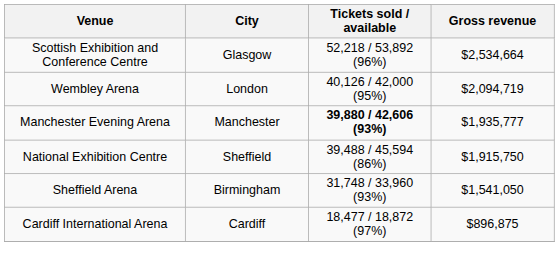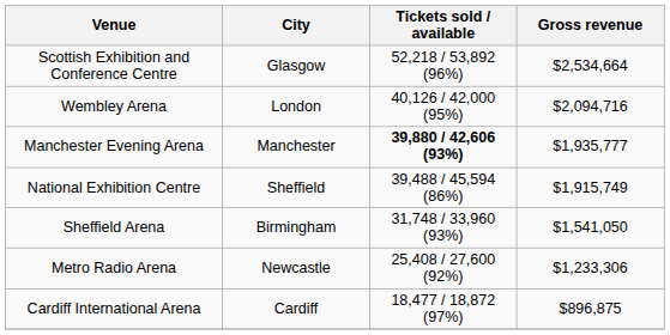 <table class="wikitable" style="text-align:center">
 <tr>
 <th style="width:225px;">Venue</th>
 <th style="width:150px;">City</th>
 <th style="width:150px;">Tickets sold / available</th>
 <th style="width:150px;">Gross revenue</th>
 </tr>
 <tr>
 <td>Scottish Exhibition and Conference Centre</td>
 <td>Glasgow</td>
 <td>52,218 / 53,892 (96%)</td>
 <td>$2,534,664</td>
 </tr>
 <tr>
 <td>Wembley Arena</td>
 <td>London</td>
 <td>40,126 / 42,000 (95%)</td>
-<td>$2,094,719</td>
+<td>$2,094,716</td>
 </tr>
 <tr>
 <td>Manchester Evening Arena</td>
 <td>Manchester</td>
 <td><strong>39,880 / 42,606 (93%)</strong></td>
 <td>$1,935,777</td>
 </tr>
 <tr>
 <td>National Exhibition Centre</td>
 <td>Sheffield</td>
 <td>39,488 / 45,594 (86%)</td>
-<td>$1,915,750</td>
+<td>$1,915,749</td>
 </tr>
 <tr>
 <td>Sheffield Arena</td>
 <td>Birmingham</td>
 <td>31,748 / 33,960 (93%)</td>
 <td>$1,541,050</td>
+</tr>
+<tr>
+<td>Metro Radio Arena</td>
+<td>Newcastle</td>
+<td>25,408 / 27,600 (92%)</td>
+<td>$1,233,306</td>
 </tr>
 <tr>
 <td>Cardiff International Arena</td>
 <td>Cardiff</td>
 <td>18,477 / 18,872 (97%)</td>
 <td>$896,875</td>
 </tr>
 <tr>
 </tr>
 </table>
